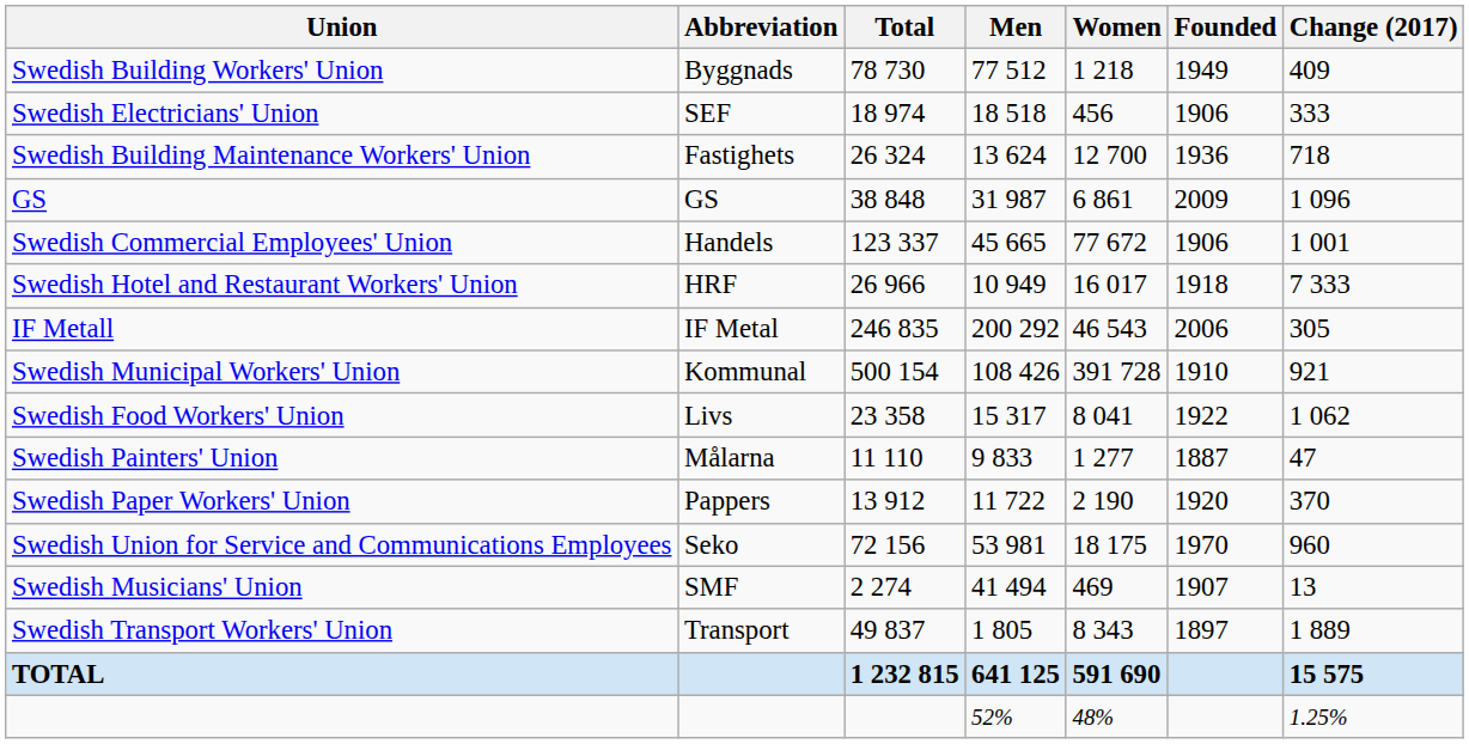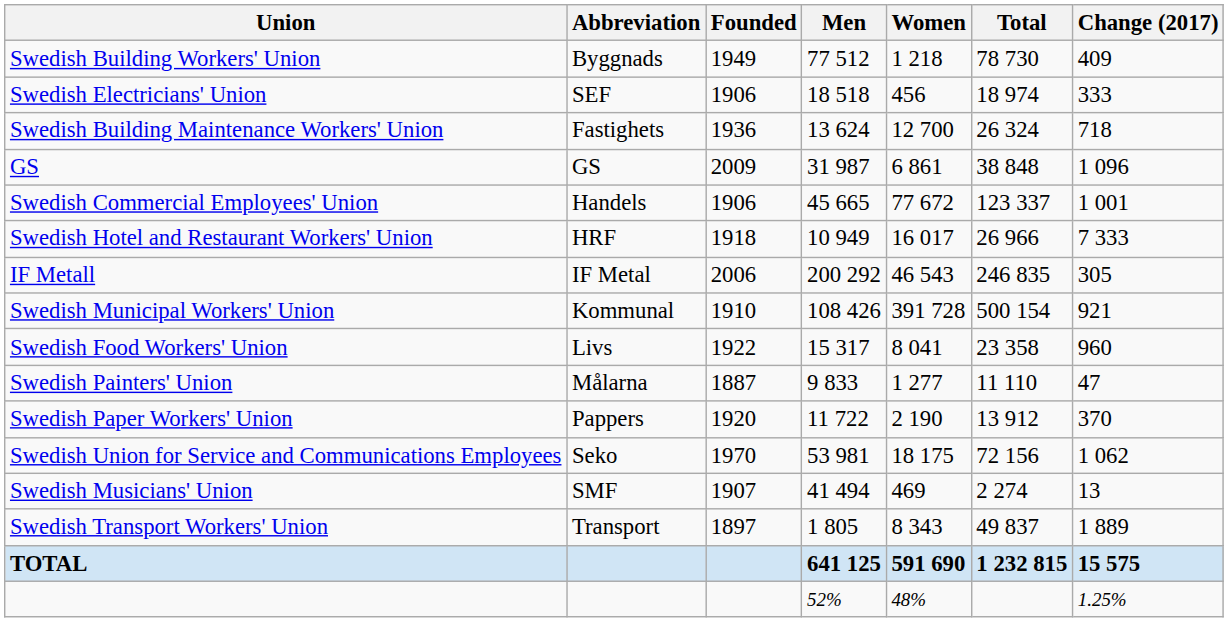 <table class="wikitable sortable">
 <tr>
 <th>Union</th>
 <th>Abbreviation</th>
-<th>Total</th>
+<th>Founded</th>
 <th>Men</th>
 <th>Women</th>
-<th>Founded</th>
+<th>Total</th>
 <th>Change (2017)</th>
 </tr>
 <tr>
 <td><a href='#'>Swedish Building Workers' Union</a></td>
 <td>Byggnads</td>
-<td>78 730</td>
+<td>1949</td>
 <td>77 512</td>
 <td>1 218</td>
-<td>1949</td>
+<td>78 730</td>
 <td> 409</td>
 </tr>
 <tr>
 <td><a href='#'>Swedish Electricians' Union</a></td>
 <td>SEF</td>
-<td>18 974</td>
+<td>1906</td>
 <td>18 518</td>
 <td>456</td>
-<td>1906</td>
+<td>18 974</td>
 <td> 333</td>
 </tr>
 <tr>
 <td><a href='#'>Swedish Building Maintenance Workers' Union</a></td>
 <td>Fastighets</td>
-<td>26 324</td>
+<td>1936</td>
 <td>13 624</td>
 <td>12 700</td>
-<td>1936</td>
+<td>26 324</td>
 <td> 718</td>
 </tr>
 <tr>
 <td><a href='#'>GS</a></td>
 <td>GS</td>
-<td>38 848</td>
+<td>2009</td>
 <td>31 987</td>
 <td>6 861</td>
-<td>2009</td>
+<td>38 848</td>
 <td> 1 096</td>
 </tr>
 <tr>
 <td><a href='#'>Swedish Commercial Employees' Union</a></td>
 <td>Handels</td>
-<td>123 337</td>
+<td>1906</td>
 <td>45 665</td>
 <td>77 672</td>
-<td>1906</td>
+<td>123 337</td>
 <td> 1 001</td>
 </tr>
 <tr>
 <td><a href='#'>Swedish Hotel and Restaurant Workers' Union</a></td>
 <td>HRF</td>
-<td>26 966</td>
+<td>1918</td>
 <td>10 949</td>
 <td>16 017</td>
-<td>1918</td>
+<td>26 966</td>
 <td> 7 333</td>
 </tr>
 <tr>
 <td><a href='#'>IF Metall</a></td>
 <td>IF Metal</td>
-<td>246 835</td>
+<td>2006</td>
 <td>200 292</td>
 <td>46 543</td>
-<td>2006</td>
+<td>246 835</td>
 <td> 305</td>
 </tr>
 <tr>
 <td><a href='#'>Swedish Municipal Workers' Union</a></td>
 <td>Kommunal</td>
-<td>500 154</td>
+<td>1910</td>
 <td>108 426</td>
 <td>391 728</td>
-<td>1910</td>
+<td>500 154</td>
 <td> 921</td>
 </tr>
 <tr>
 <td><a href='#'>Swedish Food Workers' Union</a></td>
 <td>Livs</td>
-<td>23 358</td>
+<td>1922</td>
 <td>15 317</td>
 <td>8 041</td>
-<td>1922</td>
-<td> 1 062</td>
+<td>23 358</td>
+<td> 960</td>
 </tr>
 <tr>
 <td><a href='#'>Swedish Painters' Union</a></td>
 <td>Målarna</td>
-<td>11 110</td>
+<td>1887</td>
 <td>9 833</td>
 <td>1 277</td>
-<td>1887</td>
+<td>11 110</td>
 <td> 47</td>
 </tr>
 <tr>
 <td><a href='#'>Swedish Paper Workers' Union</a></td>
 <td>Pappers</td>
-<td>13 912</td>
+<td>1920</td>
 <td>11 722</td>
 <td>2 190</td>
-<td>1920</td>
+<td>13 912</td>
 <td> 370</td>
 </tr>
 <tr>
 <td><a href='#'>Swedish Union for Service and Communications Employees</a></td>
 <td>Seko</td>
-<td>72 156</td>
+<td>1970</td>
 <td>53 981</td>
 <td>18 175</td>
-<td>1970</td>
-<td> 960</td>
+<td>72 156</td>
+<td> 1 062</td>
 </tr>
 <tr>
 <td><a href='#'>Swedish Musicians' Union</a></td>
 <td>SMF</td>
-<td>2 274</td>
+<td>1907</td>
 <td>41 494</td>
 <td>469</td>
-<td>1907</td>
+<td>2 274</td>
 <td> 13</td>
 </tr>
 <tr>
 <td><a href='#'>Swedish Transport Workers' Union</a></td>
 <td>Transport</td>
-<td>49 837</td>
+<td>1897</td>
 <td>1 805</td>
 <td>8 343</td>
-<td>1897</td>
+<td>49 837</td>
 <td> 1 889</td>
 </tr>
 <tr>
 <td style="background: #d0e5f5;"><strong>TOTAL</strong></td>
 <td style="background: #d0e5f5;"></td>
-<td style="background: #d0e5f5;"><strong>1 232 815</strong></td>
+<td style="background: #d0e5f5;"></td>
 <td style="background: #d0e5f5;"><strong>641 125</strong></td>
 <td style="background: #d0e5f5;"><strong>591 690</strong></td>
-<td style="background: #d0e5f5;"></td>
+<td style="background: #d0e5f5;"><strong>1 232 815</strong></td>
 <td style="background: #d0e5f5;"><strong> 15 575</strong></td>
 </tr>
 <tr>
 <td></td>
 <td></td>
 <td></td>
 <td><small><em>52%</em></small></td>
 <td><small><em>48%</em></small></td>
 <td></td>
 <td><small><em> 1.25%</em></small></td>
 </tr>
 </table>
